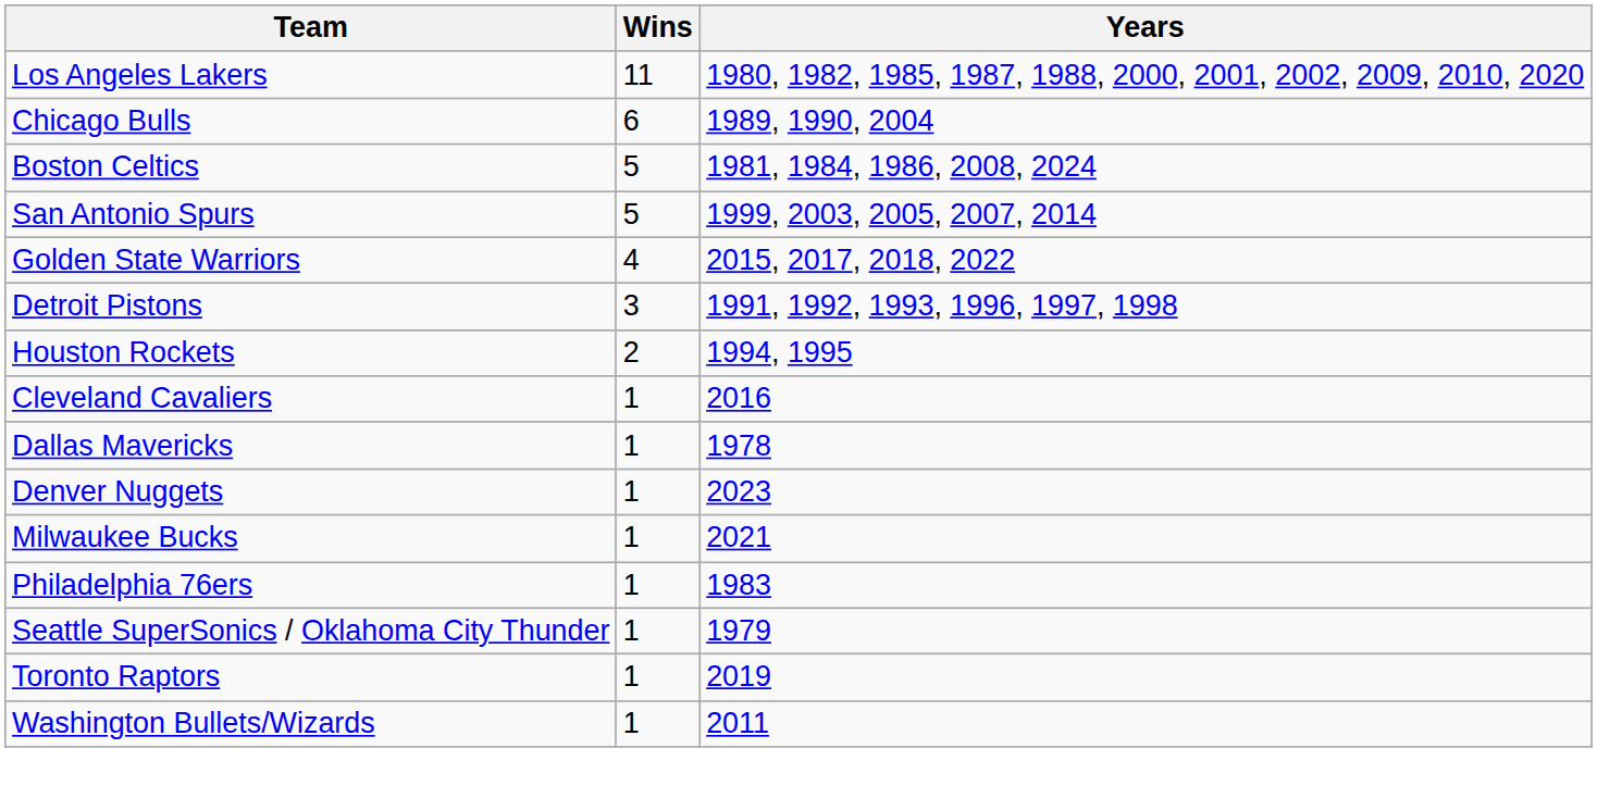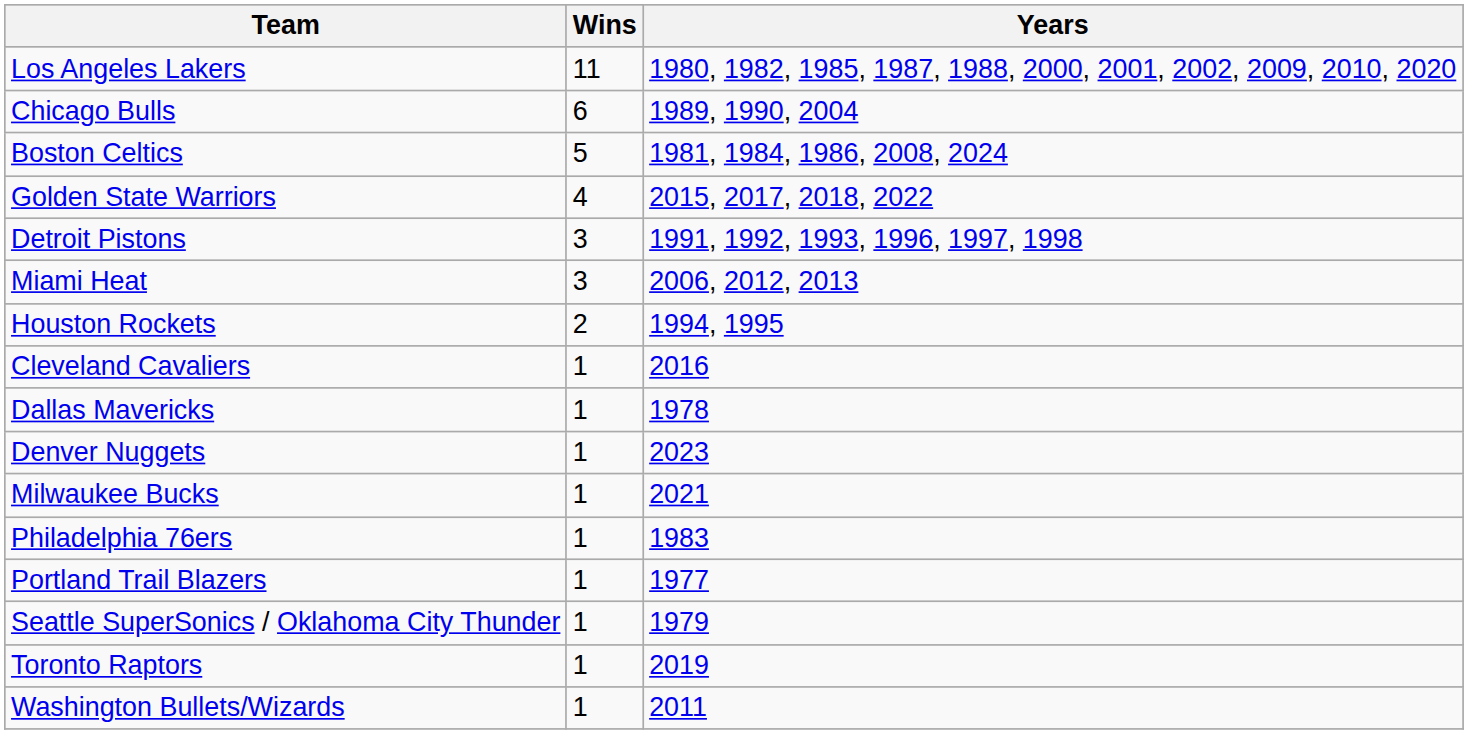 <table class="wikitable sortable">
 <tr>
 <th>Team</th>
 <th>Wins</th>
 <th>Years</th>
 </tr>
 <tr>
 <td><a href='#'>Los Angeles Lakers</a></td>
 <td>11</td>
 <td><a href='#'>1980</a>, <a href='#'>1982</a>, <a href='#'>1985</a>, <a href='#'>1987</a>, <a href='#'>1988</a>, <a href='#'>2000</a>, <a href='#'>2001</a>, <a href='#'>2002</a>, <a href='#'>2009</a>, <a href='#'>2010</a>, <a href='#'>2020</a></td>
 </tr>
 <tr>
 <td><a href='#'>Chicago Bulls</a></td>
 <td>6</td>
 <td><a href='#'>1989</a>, <a href='#'>1990</a>, <a href='#'>2004</a></td>
 </tr>
 <tr>
 <td><a href='#'>Boston Celtics</a></td>
 <td>5</td>
 <td><a href='#'>1981</a>, <a href='#'>1984</a>, <a href='#'>1986</a>, <a href='#'>2008</a>, <a href='#'>2024</a></td>
 </tr>
 <tr>
-<td><a href='#'>San Antonio Spurs</a></td>
-<td>5</td>
-<td><a href='#'>1999</a>, <a href='#'>2003</a>, <a href='#'>2005</a>, <a href='#'>2007</a>, <a href='#'>2014</a></td>
-</tr>
-<tr>
 <td><a href='#'>Golden State Warriors</a></td>
 <td>4</td>
 <td><a href='#'>2015</a>, <a href='#'>2017</a>, <a href='#'>2018</a>, <a href='#'>2022</a></td>
 </tr>
 <tr>
 <td><a href='#'>Detroit Pistons</a></td>
 <td>3</td>
 <td><a href='#'>1991</a>, <a href='#'>1992</a>, <a href='#'>1993</a>, <a href='#'>1996</a>, <a href='#'>1997</a>, <a href='#'>1998</a></td>
+</tr>
+<tr>
+<td><a href='#'>Miami Heat</a></td>
+<td>3</td>
+<td><a href='#'>2006</a>, <a href='#'>2012</a>, <a href='#'>2013</a></td>
 </tr>
 <tr>
 <td><a href='#'>Houston Rockets</a></td>
 <td>2</td>
 <td><a href='#'>1994</a>, <a href='#'>1995</a></td>
 </tr>
 <tr>
 <td><a href='#'>Cleveland Cavaliers</a></td>
 <td>1</td>
 <td><a href='#'>2016</a></td>
 </tr>
 <tr>
 <td><a href='#'>Dallas Mavericks</a></td>
 <td>1</td>
 <td><a href='#'>1978</a></td>
 </tr>
 <tr>
 <td><a href='#'>Denver Nuggets</a></td>
 <td>1</td>
 <td><a href='#'>2023</a></td>
 </tr>
 <tr>
 <td><a href='#'>Milwaukee Bucks</a></td>
 <td>1</td>
 <td><a href='#'>2021</a></td>
 </tr>
 <tr>
 <td><a href='#'>Philadelphia 76ers</a></td>
 <td>1</td>
 <td><a href='#'>1983</a></td>
 </tr>
 <tr>
+<td><a href='#'>Portland Trail Blazers</a></td>
+<td>1</td>
+<td><a href='#'>1977</a></td>
+</tr>
+<tr>
 <td><a href='#'>Seattle SuperSonics</a> / <a href='#'>Oklahoma City Thunder</a></td>
 <td>1</td>
 <td><a href='#'>1979</a></td>
 </tr>
 <tr>
 <td><a href='#'>Toronto Raptors</a></td>
 <td>1</td>
 <td><a href='#'>2019</a></td>
 </tr>
 <tr>
 <td><a href='#'>Washington Bullets/Wizards</a></td>
 <td>1</td>
 <td><a href='#'>2011</a></td>
 </tr>
 </table>
